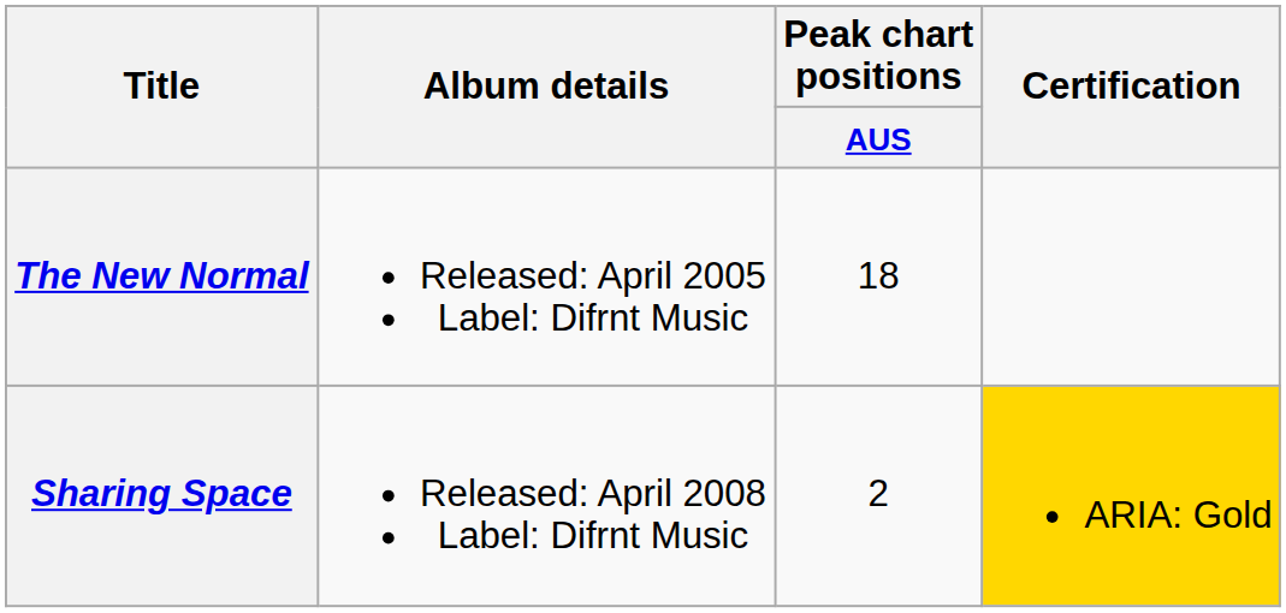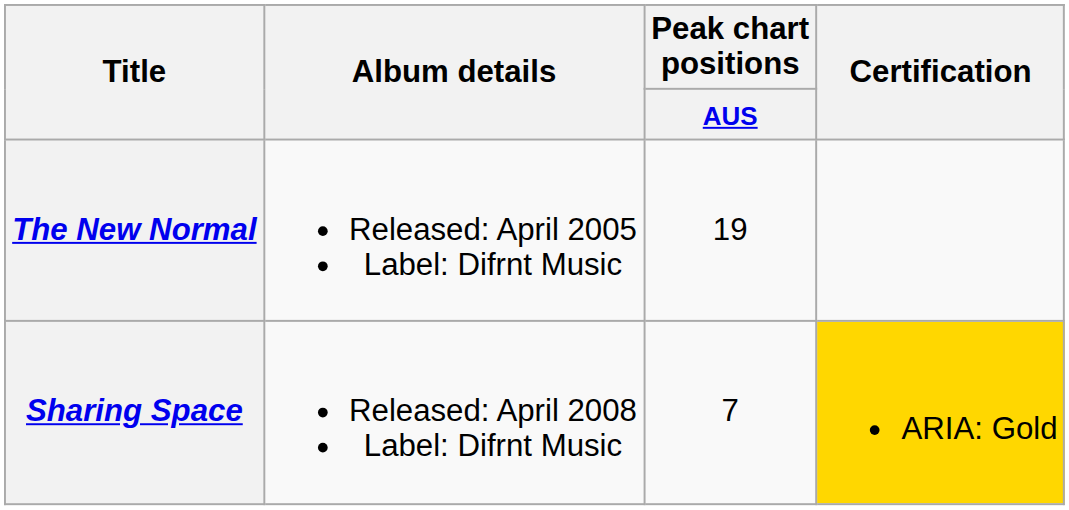 <table class="wikitable plainrowheaders" style="text-align:center;" border="1">
 <tr>
 <th scope="col" rowspan="2">Title</th>
 <th scope="col" rowspan="2">Album details</th>
 <th scope="col" colspan="1">Peak chart<br>positions</th>
 <th scope="col" rowspan="2">Certification</th>
 </tr>
 <tr>
 <th scope="col" style="text-align:center;"><small><a href='#'>AUS</a><br></small></th>
 </tr>
 <tr>
 <th scope="row"><em><a href='#'>The New Normal</a></em></th>
 <td><br><ul><li>Released: April 2005</li><li>Label: Difrnt Music</li></ul></td>
-<td align="center">18</td>
+<td align="center">19</td>
 <td></td>
 </tr>
 <tr>
 <th scope="row"><em><a href='#'>Sharing Space</a></em></th>
 <td><br><ul><li>Released: April 2008</li><li>Label: Difrnt Music</li></ul></td>
-<td align="center">2</td>
+<td align="center">7</td>
 <td style="background: gold;"><br><ul><li>ARIA: Gold</li></ul></td>
 </tr>
 </table>
